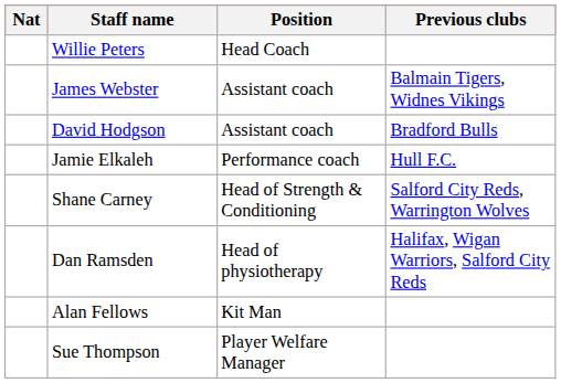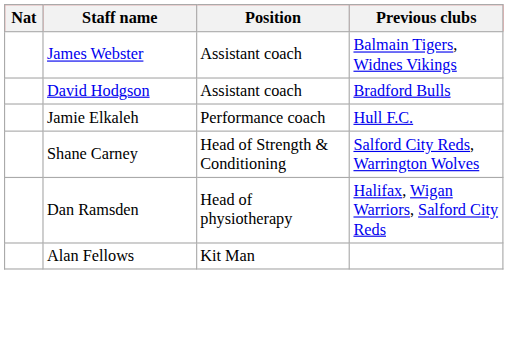 <table class="wikitable"  style="width:50%; font-size:90%;">
 <tr style="background:#f00;">
 <th width=5%>Nat</th>
 <th width=25%>Staff name</th>
 <th width=25%>Position</th>
 <th width=25%>Previous clubs</th>
-</tr>
-<tr style="background:#fff;">
-<td align=center></td>
-<td align=left><a href='#'>Willie Peters</a></td>
-<td align=left>Head Coach</td>
-<td align=left></td>
 </tr>
 <tr style="background:#fff;">
 <td align=center></td>
 <td align=left><a href='#'>James Webster</a></td>
 <td align=left>Assistant coach</td>
 <td align=left><a href='#'>Balmain Tigers</a>, <a href='#'>Widnes Vikings</a></td>
 </tr>
 <tr style="background:#fff;">
 <td align=center></td>
 <td align=left><a href='#'>David Hodgson</a></td>
 <td align=left>Assistant coach</td>
 <td align=left><a href='#'>Bradford Bulls</a></td>
 </tr>
 <tr style="background:#fff;">
 <td align=center></td>
 <td align=left>Jamie Elkaleh</td>
 <td align=left>Performance coach</td>
 <td align=left><a href='#'>Hull F.C.</a></td>
 </tr>
 <tr style="background:#fff;">
 <td align=center></td>
 <td align=left>Shane Carney</td>
 <td align=left>Head of Strength & Conditioning</td>
 <td align=left><a href='#'>Salford City Reds</a>, <a href='#'>Warrington Wolves</a></td>
 </tr>
 <tr style="background:#fff;">
 <td align=center></td>
 <td align=left>Dan Ramsden</td>
 <td align=left>Head of physiotherapy</td>
 <td align=left><a href='#'>Halifax</a>, <a href='#'>Wigan Warriors</a>, <a href='#'>Salford City Reds</a></td>
 </tr>
 <tr style="background:#fff;">
 <td align=center></td>
 <td align=left>Alan Fellows</td>
 <td align=left>Kit Man</td>
 <td></td>
 </tr>
-<tr style="background:#fff;">
-<td align=center></td>
-<td align=left>Sue Thompson</td>
-<td align=left>Player Welfare Manager</td>
-<td></td>
-</tr>
 </table>
